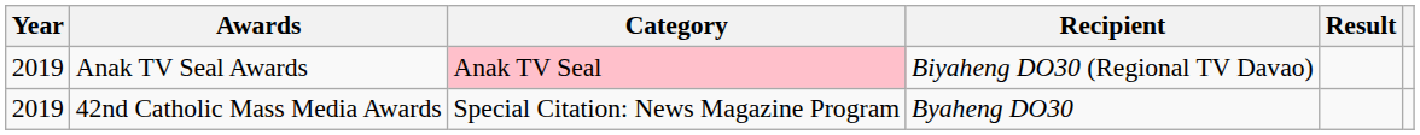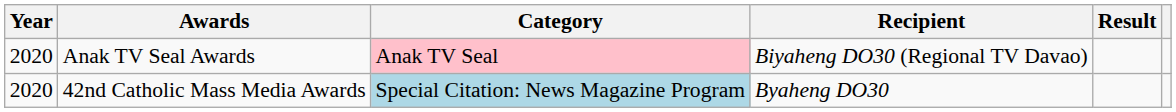 <table class="wikitable">
 <tr>
 <th>Year</th>
 <th>Awards</th>
 <th>Category</th>
 <th>Recipient</th>
 <th>Result</th>
 <th></th>
 </tr>
 <tr>
-<td>2019</td>
+<td>2020</td>
 <td>Anak TV Seal Awards</td>
 <td style="background: pink;">Anak TV Seal</td>
 <td><em>Biyaheng DO30</em> (Regional TV Davao)</td>
 <td></td>
 <td></td>
 </tr>
 <tr>
-<td>2019</td>
+<td>2020</td>
 <td>42nd Catholic Mass Media Awards</td>
-<td>Special Citation: News Magazine Program</td>
+<td style="background: lightblue;">Special Citation: News Magazine Program</td>
 <td><em>Byaheng DO30</em></td>
 <td></td>
 <td></td>
 </tr>
 </table>
